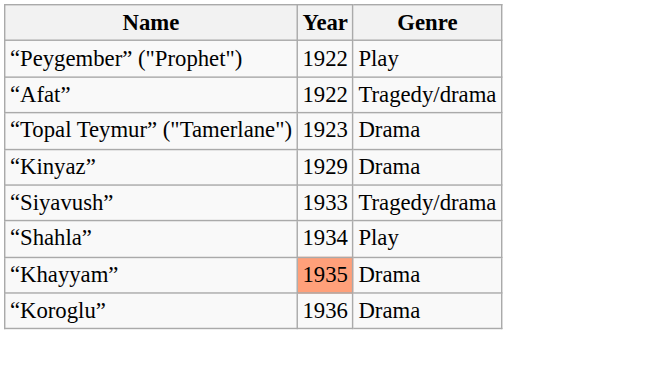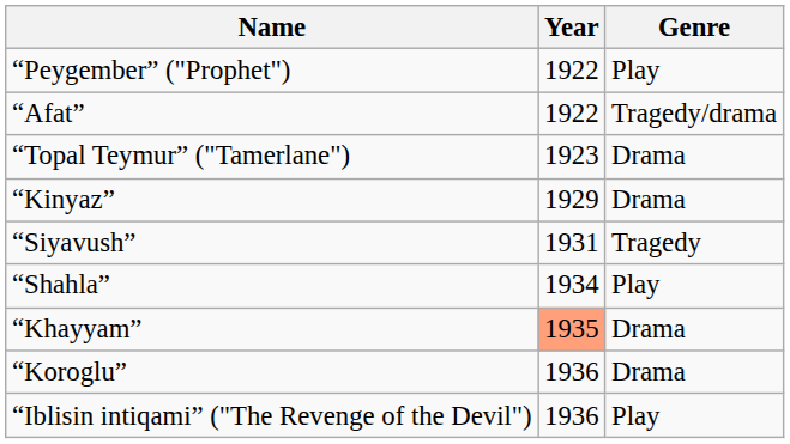 <table class="wikitable">
 <tr>
 <th>Name</th>
 <th>Year</th>
 <th>Genre</th>
 </tr>
 <tr>
 <td>“Peygember” ("Prophet")</td>
 <td>1922</td>
 <td>Play</td>
 </tr>
 <tr>
 <td>“Afat”</td>
 <td>1922</td>
 <td>Tragedy/drama</td>
 </tr>
 <tr>
 <td>“Topal Teymur” ("Tamerlane")</td>
 <td>1923</td>
 <td>Drama</td>
 </tr>
 <tr>
 <td>“Kinyaz”</td>
 <td>1929</td>
 <td>Drama</td>
 </tr>
 <tr>
 <td>“Siyavush”</td>
-<td>1933</td>
-<td>Tragedy/drama</td>
+<td>1931</td>
+<td>Tragedy</td>
 </tr>
 <tr>
 <td>“Shahla”</td>
 <td>1934</td>
 <td>Play</td>
 </tr>
 <tr>
 <td>“Khayyam”</td>
 <td style="background: lightsalmon;">1935</td>
 <td>Drama</td>
 </tr>
 <tr>
 <td>“Koroglu”</td>
 <td>1936</td>
 <td>Drama</td>
 </tr>
+<tr>
+<td>“Iblisin intiqami” ("The Revenge of the Devil")</td>
+<td>1936</td>
+<td>Play</td>
+</tr>
 </table>
